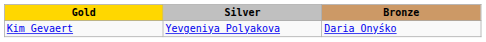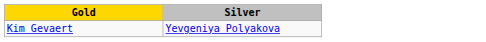 <table class="wikitable" style="text-align:left">
 <tr align="center">
 <td width=200 bgcolor=gold><strong>Gold</strong></td>
 <td width=200 bgcolor=silver><strong>Silver</strong></td>
-<td width=200 bgcolor=CC9966><strong>Bronze</strong></td>
 </tr>
 <tr>
 <td><a href='#'>Kim Gevaert</a><br><em></em></td>
 <td><a href='#'>Yevgeniya Polyakova</a><br><em></em></td>
-<td><a href='#'>Daria Onyśko</a><br><em></em></td>
 </tr>
 </table>
